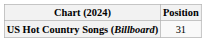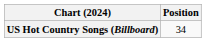 <table class="wikitable sortable plainrowheaders" style="text-align:center">
 <tr>
 <th scope="col">Chart (2024)</th>
 <th scope="col">Position</th>
 </tr>
 <tr>
 <th scope="row">US Hot Country Songs (<em>Billboard</em>)</th>
-<td>31</td>
+<td>34</td>
 </tr>
 </table>
